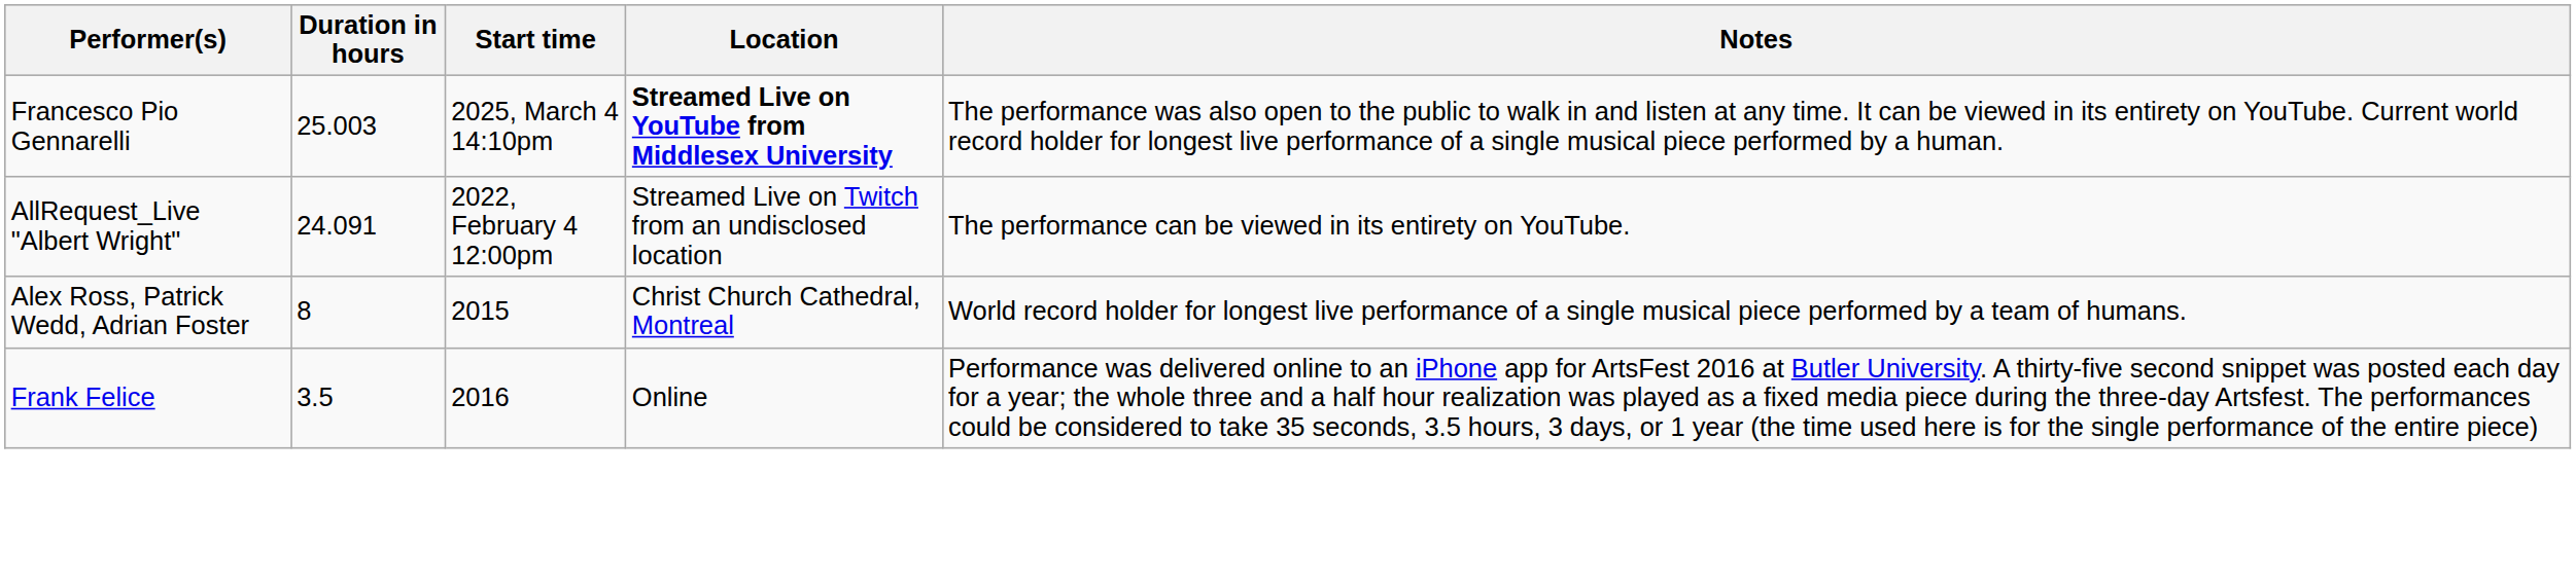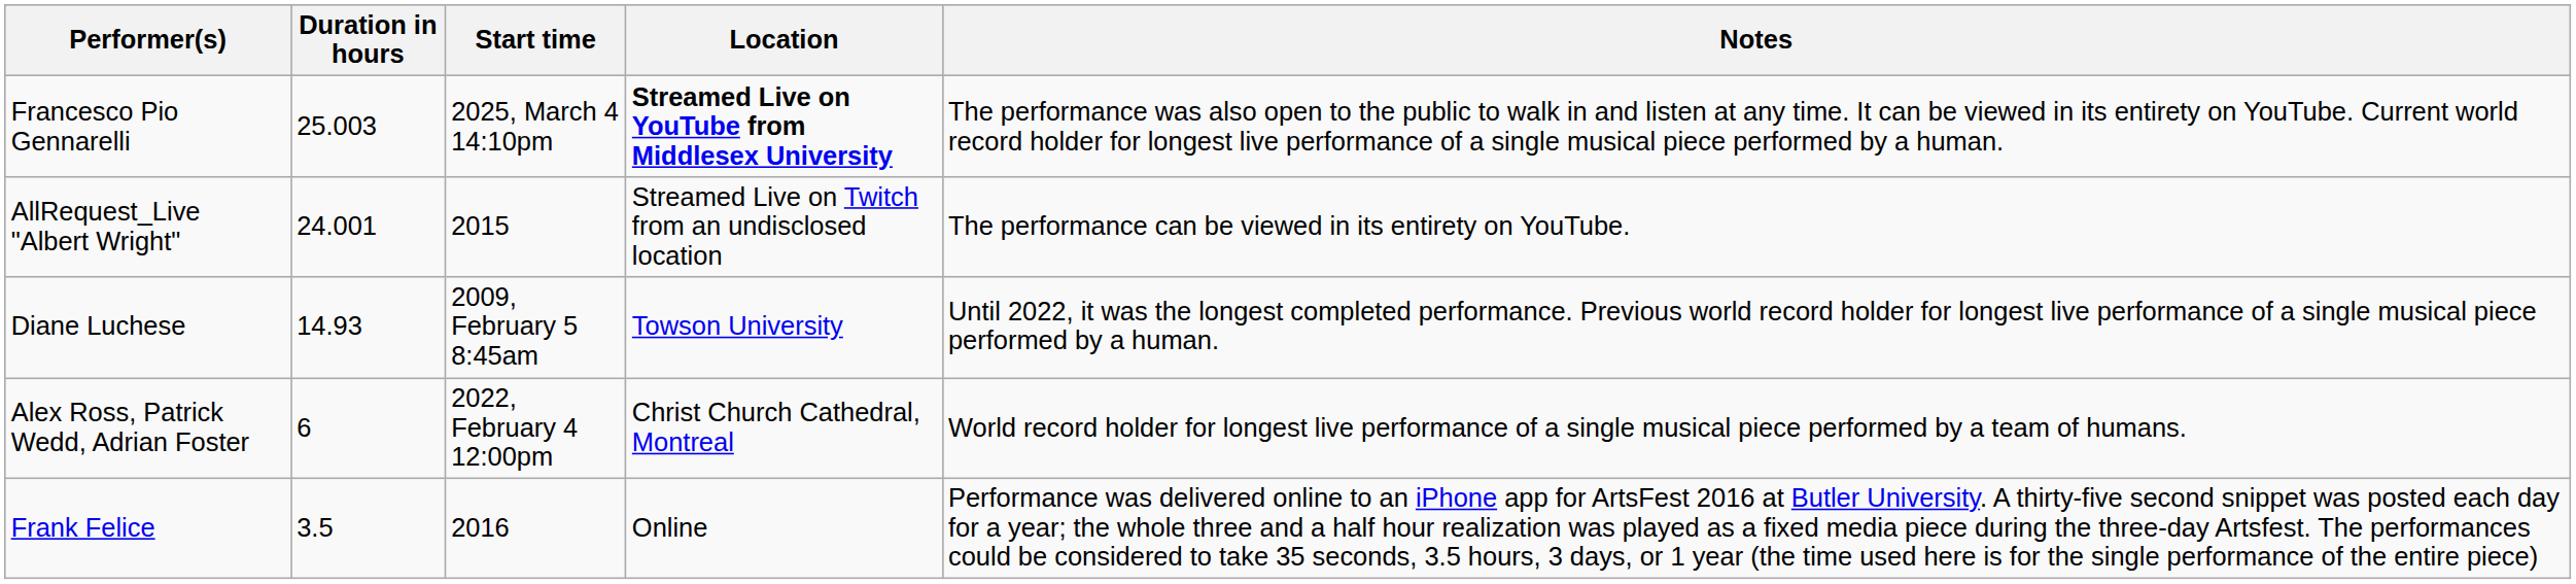 <table class="wikitable sortable">
 <tr>
 <th>Performer(s)</th>
 <th>Duration in hours</th>
 <th>Start time</th>
 <th>Location</th>
 <th>Notes</th>
 </tr>
 <tr>
 <td>Francesco Pio Gennarelli</td>
 <td>25.003</td>
 <td>2025, March 4 14:10pm</td>
 <td><strong>Streamed Live on <a href='#'>YouTube</a> from <a href='#'>Middlesex University</a></strong></td>
 <td>The performance was also open to the public to walk in and listen at any time. It can be viewed in its entirety on YouTube. Current world record holder for longest live performance of a single musical piece performed by a human.</td>
 </tr>
 <tr>
 <td>AllRequest_Live "Albert Wright"</td>
-<td>24.091</td>
-<td>2022, February 4 12:00pm</td>
+<td>24.001</td>
+<td>2015</td>
 <td>Streamed Live on <a href='#'>Twitch</a> from an undisclosed location</td>
 <td>The performance can be viewed in its entirety on YouTube.</td>
 </tr>
 <tr>
+<td>Diane Luchese</td>
+<td>14.93</td>
+<td>2009, February 5 8:45am</td>
+<td><a href='#'>Towson University</a></td>
+<td>Until 2022, it was the longest completed performance. Previous world record holder for longest live performance of a single musical piece performed by a human.</td>
+</tr>
+<tr>
 <td>Alex Ross, Patrick Wedd, Adrian Foster</td>
-<td>8</td>
-<td>2015</td>
+<td>6</td>
+<td>2022, February 4 12:00pm</td>
 <td>Christ Church Cathedral, <a href='#'>Montreal</a></td>
 <td>World record holder for longest live performance of a single musical piece performed by a team of humans.</td>
 </tr>
 <tr>
 <td><a href='#'>Frank Felice</a></td>
 <td>3.5</td>
 <td>2016</td>
 <td>Online</td>
 <td>Performance was delivered online to an <a href='#'>iPhone</a> app for ArtsFest 2016 at <a href='#'>Butler University</a>. A thirty-five second snippet was posted each day for a year; the whole three and a half hour realization was played as a fixed media piece during the three-day Artsfest. The performances could be considered to take 35 seconds, 3.5 hours, 3 days, or 1 year (the time used here is for the single performance of the entire piece) </td>
 </tr>
 </table>
